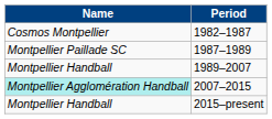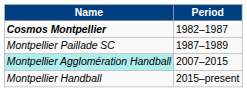 <table class="wikitable" style="text-align: left">
 <tr>
 <th style="color:white; background:#004080">Name</th>
 <th style="color:white; background:#004080">Period</th>
 </tr>
 <tr>
-<td align=left><em>Cosmos Montpellier</em></td>
+<td align=left><strong><em>Cosmos Montpellier</em></strong></td>
 <td>1982–1987</td>
 </tr>
 <tr>
 <td align=left><em>Montpellier Paillade SC</em></td>
 <td>1987–1989</td>
-</tr>
-<tr>
-<td align=left><em>Montpellier Handball</em></td>
-<td>1989–2007</td>
 </tr>
 <tr>
 <td align=left style="background: paleturquoise;"><em>Montpellier Agglomération Handball</em></td>
 <td>2007–2015</td>
 </tr>
 <tr>
 <td align=left><em>Montpellier Handball</em></td>
 <td>2015–present</td>
 </tr>
 </table>
